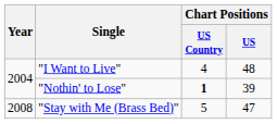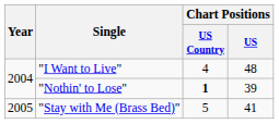 <table class="wikitable">
 <tr>
 <th rowspan="2">Year</th>
 <th rowspan="2">Single</th>
 <th colspan="2">Chart Positions</th>
 </tr>
 <tr>
 <th width="50"><small><a href='#'>US Country</a></small></th>
 <th width="50"><small><a href='#'>US</a></small></th>
 </tr>
 <tr>
 <td rowspan="2">2004</td>
 <td>"<a href='#'>I Want to Live</a>"</td>
 <td align="center">4</td>
 <td align="center">48</td>
 </tr>
 <tr>
 <td>"<a href='#'>Nothin' to Lose</a>"</td>
 <td align="center"><strong>1</strong></td>
 <td align="center">39</td>
 </tr>
 <tr>
-<td>2008</td>
+<td>2005</td>
 <td>"<a href='#'>Stay with Me (Brass Bed)</a>"</td>
 <td align="center">5</td>
-<td align="center">47</td>
+<td align="center">41</td>
 </tr>
 </table>
